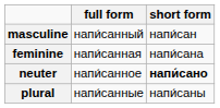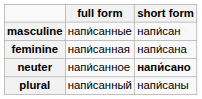 <table class="wikitable">
 <tr>
 <td></td>
 <th>full form</th>
 <th>short form</th>
 </tr>
 <tr>
 <th>masculine</th>
-<td>напи́са<span>нн</span><span>ый</span></td>
+<td>напи́са<span>нн</span><span>ые</span></td>
 <td>напи́са<span>н</span></td>
 </tr>
 <tr>
 <th>feminine</th>
 <td>напи́са<span>нн</span><span>ая</span></td>
 <td>напи́са<span>н</span><span>а</span></td>
 </tr>
 <tr>
 <th>neuter</th>
 <td>напи́са<span>нн</span><span>ое</span></td>
 <td><strong>напи́са<span>н</span><span>о</span></strong></td>
 </tr>
 <tr>
 <th>plural</th>
-<td>напи́са<span>нн</span><span>ые</span></td>
+<td>напи́са<span>нн</span><span>ый</span></td>
 <td>напи́са<span>н</span><span>ы</span></td>
 </tr>
 </table>
